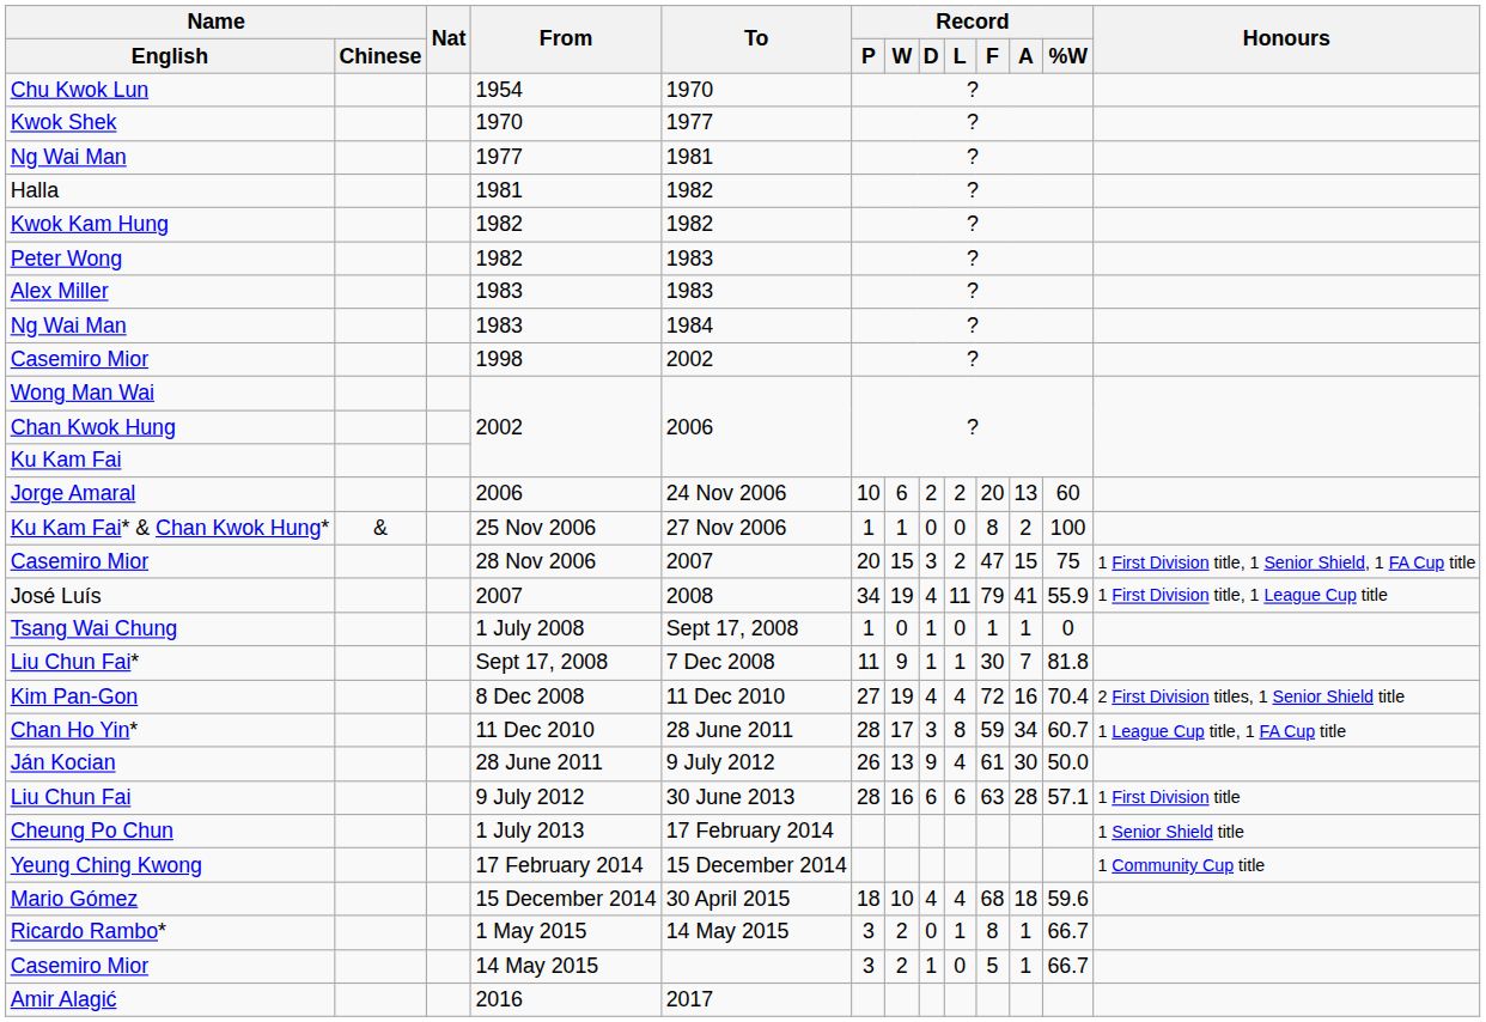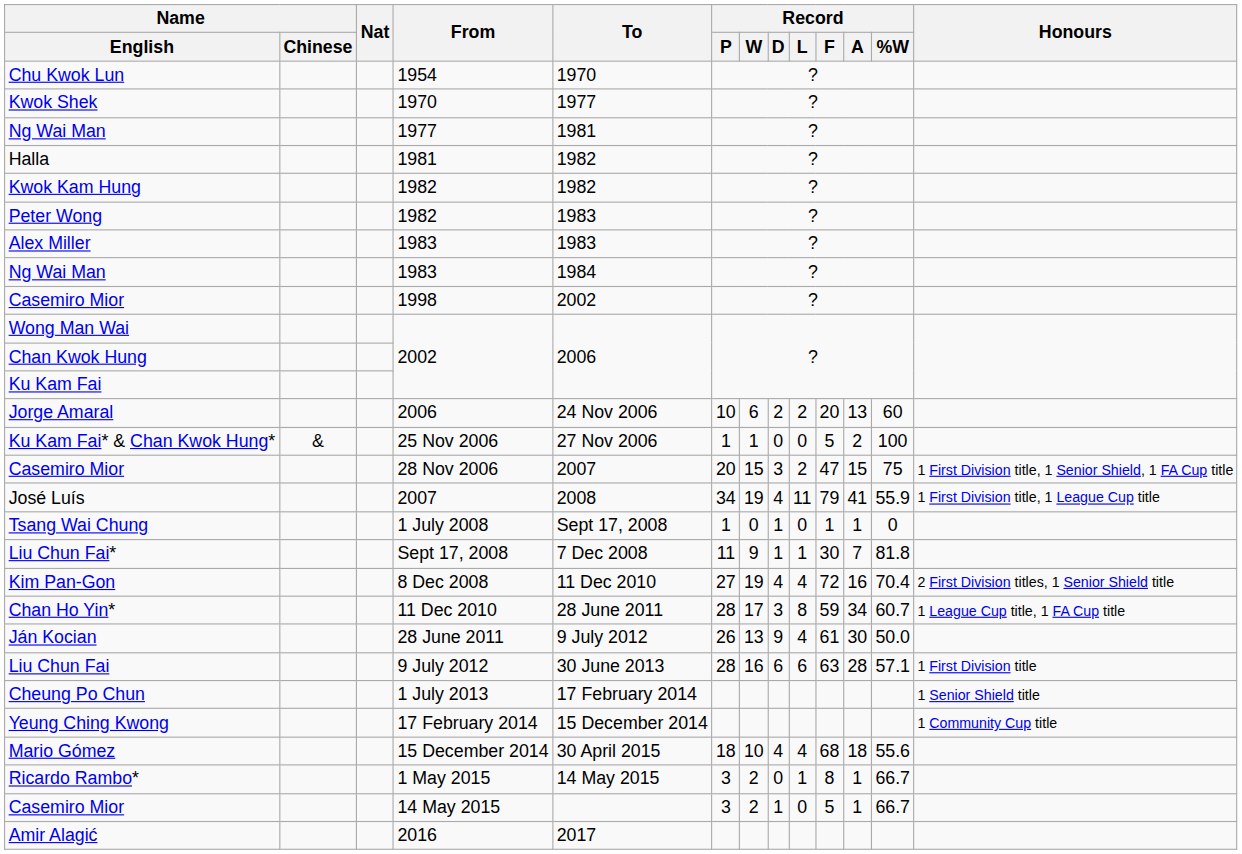 <table class="wikitable" style="text-align: center">
 <tr>
 <th colspan="2">Name</th>
 <th rowspan="2">Nat</th>
 <th rowspan="2">From</th>
 <th rowspan="2">To</th>
 <th colspan="7">Record</th>
 <th rowspan="2">Honours</th>
 </tr>
 <tr>
 <th>English</th>
 <th>Chinese</th>
 <th>P</th>
 <th>W</th>
 <th>D</th>
 <th>L</th>
 <th>F</th>
 <th>A</th>
 <th>%W</th>
 </tr>
 <tr>
 <td align=left><a href='#'>Chu Kwok Lun</a></td>
 <td></td>
 <td></td>
 <td align=left>1954</td>
 <td align=left>1970</td>
 <td colspan=7>?</td>
 <td align=left style="font-size: 80%"></td>
 </tr>
 <tr>
 <td align=left><a href='#'>Kwok Shek</a></td>
 <td></td>
 <td></td>
 <td align=left>1970</td>
 <td align=left>1977</td>
 <td colspan=7>?</td>
 <td align=left style="font-size: 80%"></td>
 </tr>
 <tr>
 <td align=left><a href='#'>Ng Wai Man</a></td>
 <td></td>
 <td></td>
 <td align=left>1977</td>
 <td align=left>1981</td>
 <td colspan=7>?</td>
 <td align=left style="font-size: 80%"></td>
 </tr>
 <tr>
 <td align=left>Halla</td>
 <td></td>
 <td></td>
 <td align=left>1981</td>
 <td align=left>1982</td>
 <td colspan=7>?</td>
 <td align=left style="font-size: 80%"></td>
 </tr>
 <tr>
 <td align=left><a href='#'>Kwok Kam Hung</a></td>
 <td></td>
 <td></td>
 <td align=left>1982</td>
 <td align=left>1982</td>
 <td colspan=7>?</td>
 <td align=left style="font-size: 80%"></td>
 </tr>
 <tr>
 <td align=left><a href='#'>Peter Wong</a></td>
 <td></td>
 <td></td>
 <td align=left>1982</td>
 <td align=left>1983</td>
 <td colspan=7>?</td>
 <td align=left style="font-size: 80%"></td>
 </tr>
 <tr>
 <td align=left><a href='#'>Alex Miller</a></td>
 <td></td>
 <td></td>
 <td align=left>1983</td>
 <td align=left>1983</td>
 <td colspan=7>?</td>
 <td align=left style="font-size: 80%"></td>
 </tr>
 <tr>
 <td align=left><a href='#'>Ng Wai Man</a></td>
 <td></td>
 <td></td>
 <td align=left>1983</td>
 <td align=left>1984</td>
 <td colspan=7>?</td>
 <td align=left style="font-size: 80%"></td>
 </tr>
 <tr>
 <td align=left><a href='#'>Casemiro Mior</a></td>
 <td></td>
 <td></td>
 <td align=left>1998</td>
 <td align=left>2002</td>
 <td colspan=7>?</td>
 <td align=left style="font-size: 80%"></td>
 </tr>
 <tr>
 <td align=left><a href='#'>Wong Man Wai</a></td>
 <td></td>
 <td></td>
 <td rowspan=3 align=left>2002</td>
 <td rowspan=3 align=left>2006</td>
 <td rowspan=3 colspan=7>?</td>
 <td rowspan=3></td>
 </tr>
 <tr>
 <td align=left><a href='#'>Chan Kwok Hung</a></td>
 <td></td>
 <td></td>
 </tr>
 <tr>
 <td align=left><a href='#'>Ku Kam Fai</a></td>
 <td></td>
 <td></td>
 </tr>
 <tr>
 <td align=left><a href='#'>Jorge Amaral</a></td>
 <td></td>
 <td></td>
 <td align=left>2006</td>
 <td align=left>24 Nov 2006</td>
 <td>10</td>
 <td>6</td>
 <td>2</td>
 <td>2</td>
 <td>20</td>
 <td>13</td>
 <td>60</td>
 <td align=left style="font-size: 80%"></td>
 </tr>
 <tr>
 <td align=left><a href='#'>Ku Kam Fai</a>* & <a href='#'>Chan Kwok Hung</a>*</td>
 <td> & </td>
 <td></td>
 <td align=left>25 Nov 2006</td>
 <td align=left>27 Nov 2006</td>
 <td>1</td>
 <td>1</td>
 <td>0</td>
 <td>0</td>
-<td>8</td>
+<td>5</td>
 <td>2</td>
 <td>100</td>
 <td align=left style="font-size: 80%"></td>
 </tr>
 <tr>
 <td align=left><a href='#'>Casemiro Mior</a></td>
 <td></td>
 <td></td>
 <td align=left>28 Nov 2006</td>
 <td align=left>2007</td>
 <td>20</td>
 <td>15</td>
 <td>3</td>
 <td>2</td>
 <td>47</td>
 <td>15</td>
 <td>75</td>
 <td align=left style="font-size: 80%">1 <a href='#'>First Division</a> title, 1 <a href='#'>Senior Shield</a>, 1 <a href='#'>FA Cup</a> title</td>
 </tr>
 <tr>
 <td align=left>José Luís</td>
 <td></td>
 <td></td>
 <td align=left>2007</td>
 <td align=left>2008</td>
 <td>34</td>
 <td>19</td>
 <td>4</td>
 <td>11</td>
 <td>79</td>
 <td>41</td>
 <td>55.9</td>
 <td align=left style="font-size: 80%">1 <a href='#'>First Division</a> title, 1 <a href='#'>League Cup</a> title</td>
 </tr>
 <tr>
 <td align=left><a href='#'>Tsang Wai Chung</a></td>
 <td></td>
 <td></td>
 <td align=left>1 July 2008</td>
 <td align=left>Sept 17, 2008</td>
 <td>1</td>
 <td>0</td>
 <td>1</td>
 <td>0</td>
 <td>1</td>
 <td>1</td>
 <td>0</td>
 <td align=left style="font-size: 80%"></td>
 </tr>
 <tr>
 <td align=left><a href='#'>Liu Chun Fai</a>*</td>
 <td></td>
 <td></td>
 <td align=left>Sept 17, 2008</td>
 <td align=left>7 Dec 2008</td>
 <td>11</td>
 <td>9</td>
 <td>1</td>
 <td>1</td>
 <td>30</td>
 <td>7</td>
 <td>81.8</td>
 <td align=left style="font-size: 80%"></td>
 </tr>
 <tr>
 <td align=left><a href='#'>Kim Pan-Gon</a></td>
 <td></td>
 <td></td>
 <td align=left>8 Dec 2008</td>
 <td align=left>11 Dec 2010</td>
 <td>27</td>
 <td>19</td>
 <td>4</td>
 <td>4</td>
 <td>72</td>
 <td>16</td>
 <td>70.4</td>
 <td align=left style="font-size: 80%">2 <a href='#'>First Division</a> titles, 1 <a href='#'>Senior Shield</a> title</td>
 </tr>
 <tr>
 <td align=left><a href='#'>Chan Ho Yin</a>*</td>
 <td></td>
 <td></td>
 <td align=left>11 Dec 2010</td>
 <td align=left>28 June 2011</td>
 <td>28</td>
 <td>17</td>
 <td>3</td>
 <td>8</td>
 <td>59</td>
 <td>34</td>
 <td>60.7</td>
 <td align=left style="font-size: 80%">1 <a href='#'>League Cup</a> title, 1 <a href='#'>FA Cup</a> title</td>
 </tr>
 <tr>
 <td align=left><a href='#'>Ján Kocian</a></td>
 <td></td>
 <td></td>
 <td align=left>28 June 2011</td>
 <td align=left>9 July 2012</td>
 <td>26</td>
 <td>13</td>
 <td>9</td>
 <td>4</td>
 <td>61</td>
 <td>30</td>
 <td>50.0</td>
 <td align=left style="font-size: 80%"></td>
 </tr>
 <tr>
 <td align=left><a href='#'>Liu Chun Fai</a></td>
 <td></td>
 <td></td>
 <td align=left>9 July 2012</td>
 <td align=left>30 June 2013</td>
 <td>28</td>
 <td>16</td>
 <td>6</td>
 <td>6</td>
 <td>63</td>
 <td>28</td>
 <td>57.1</td>
 <td align=left style="font-size: 80%">1 <a href='#'>First Division</a> title</td>
 </tr>
 <tr>
 <td align=left><a href='#'>Cheung Po Chun</a></td>
 <td></td>
 <td></td>
 <td align=left>1 July 2013</td>
 <td align=left>17 February 2014</td>
 <td></td>
 <td></td>
 <td></td>
 <td></td>
 <td></td>
 <td></td>
 <td></td>
 <td align=left style="font-size: 80%">1 <a href='#'>Senior Shield</a> title</td>
 </tr>
 <tr>
 <td align=left><a href='#'>Yeung Ching Kwong</a></td>
 <td></td>
 <td></td>
 <td align=left>17 February 2014</td>
 <td align=left>15 December 2014</td>
 <td></td>
 <td></td>
 <td></td>
 <td></td>
 <td></td>
 <td></td>
 <td></td>
 <td align=left style="font-size: 80%">1 <a href='#'>Community Cup</a> title</td>
 </tr>
 <tr>
 <td align=left><a href='#'>Mario Gómez</a></td>
 <td></td>
 <td></td>
 <td align=left>15 December 2014</td>
 <td align=left>30 April 2015</td>
 <td>18</td>
 <td>10</td>
 <td>4</td>
 <td>4</td>
 <td>68</td>
 <td>18</td>
-<td>59.6</td>
+<td>55.6</td>
 <td align=left style="font-size: 80%"></td>
 </tr>
 <tr>
 <td align=left><a href='#'>Ricardo Rambo</a>*</td>
 <td></td>
 <td></td>
 <td align=left>1 May 2015</td>
 <td align=left>14 May 2015</td>
 <td>3</td>
 <td>2</td>
 <td>0</td>
 <td>1</td>
 <td>8</td>
 <td>1</td>
 <td>66.7</td>
 <td align=left style="font-size: 80%"></td>
 </tr>
 <tr>
 <td align=left><a href='#'>Casemiro Mior</a></td>
 <td></td>
 <td></td>
 <td align=left>14 May 2015</td>
 <td align=left></td>
 <td>3</td>
 <td>2</td>
 <td>1</td>
 <td>0</td>
 <td>5</td>
 <td>1</td>
 <td>66.7</td>
 <td align=left style="font-size: 80%"></td>
 </tr>
 <tr>
 <td align=left><a href='#'>Amir Alagić</a></td>
 <td></td>
 <td></td>
 <td align=left>2016</td>
 <td align=left>2017</td>
 <td></td>
 <td></td>
 <td></td>
 <td></td>
 <td></td>
 <td></td>
 <td></td>
 <td align=left style="font-size: 80%"></td>
 </tr>
 </table>
